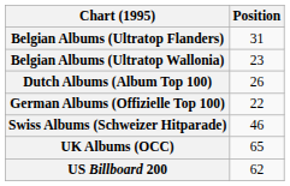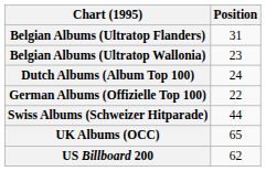 <table class="wikitable sortable plainrowheaders" style="text-align:center;">
 <tr>
 <th scope="col">Chart (1995)</th>
 <th scope="col">Position</th>
 </tr>
 <tr>
 <th scope="row">Belgian Albums (Ultratop Flanders)</th>
 <td>31</td>
 </tr>
 <tr>
 <th scope="row">Belgian Albums (Ultratop Wallonia)</th>
 <td>23</td>
 </tr>
 <tr>
 <th scope="row">Dutch Albums (Album Top 100)</th>
-<td>26</td>
+<td>24</td>
 </tr>
 <tr>
 <th scope="row">German Albums (Offizielle Top 100)</th>
 <td>22</td>
 </tr>
 <tr>
 <th scope="row">Swiss Albums (Schweizer Hitparade)</th>
-<td>46</td>
+<td>44</td>
 </tr>
 <tr>
 <th scope="row">UK Albums (OCC)</th>
 <td>65</td>
 </tr>
 <tr>
 <th scope="row">US <em>Billboard</em> 200</th>
 <td>62</td>
 </tr>
 </table>
